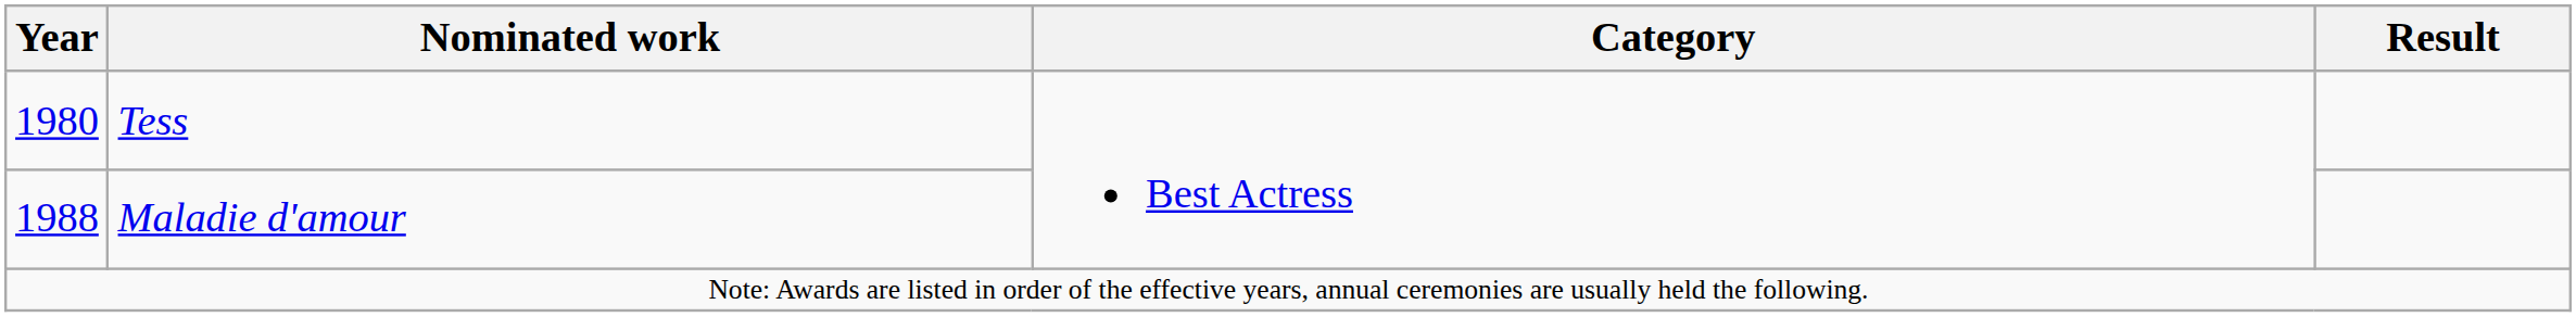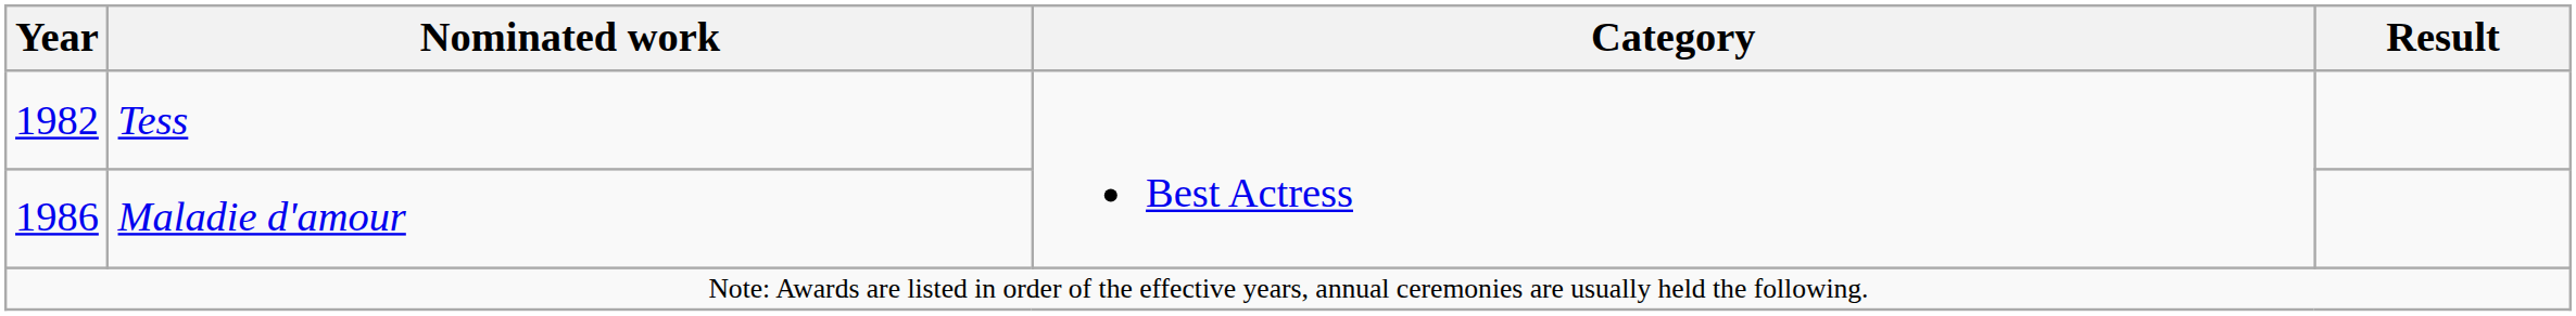 <table class=wikitable>
 <tr>
 <th width=4%>Year</th>
 <th width=36%>Nominated work</th>
 <th width=50%>Category</th>
 <th width=10%>Result</th>
 </tr>
 <tr>
-<td><a href='#'>1980</a></td>
+<td><a href='#'>1982</a></td>
 <td><em><a href='#'>Tess</a></em></td>
 <td rowspan=2><br><ul><li><a href='#'>Best Actress</a></li></ul></td>
 <td></td>
 </tr>
 <tr>
-<td><a href='#'>1988</a></td>
+<td><a href='#'>1986</a></td>
 <td><em><a href='#'>Maladie d'amour</a></em></td>
 <td></td>
 </tr>
 <tr>
 <td colspan=4 width=100% style=font-size:8pt align=center>Note: Awards are listed in order of the effective years, annual ceremonies are usually held the following.</td>
 </tr>
 </table>
